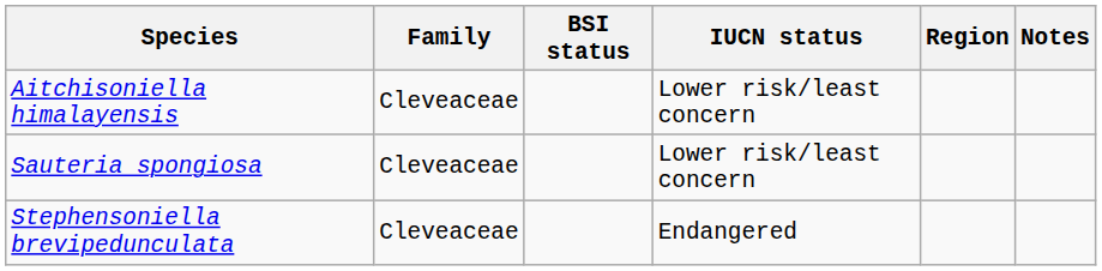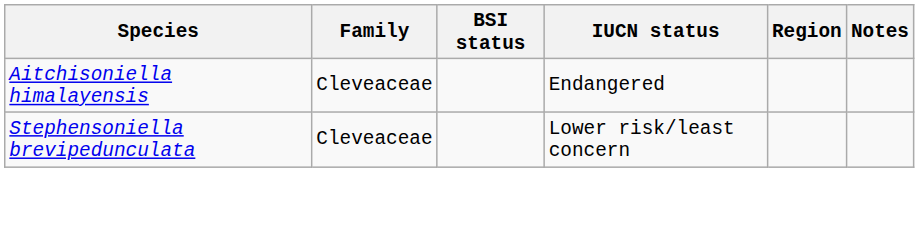 <table class="wikitable sortable">
 <tr>
 <th>Species</th>
 <th>Family</th>
 <th>BSI status</th>
 <th>IUCN status</th>
 <th>Region</th>
 <th>Notes</th>
 </tr>
 <tr>
 <td><em><a href='#'>Aitchisoniella himalayensis</a></em></td>
 <td>Cleveaceae</td>
 <td></td>
-<td>Lower risk/least concern</td>
-<td></td>
-<td></td>
-</tr>
-<tr>
-<td><em><a href='#'>Sauteria spongiosa</a></em></td>
-<td>Cleveaceae</td>
-<td></td>
-<td>Lower risk/least concern</td>
+<td>Endangered</td>
 <td></td>
 <td></td>
 </tr>
 <tr>
 <td><em><a href='#'>Stephensoniella brevipedunculata</a></em></td>
 <td>Cleveaceae</td>
 <td></td>
-<td>Endangered</td>
+<td>Lower risk/least concern</td>
 <td></td>
 <td></td>
 </tr>
 </table>
